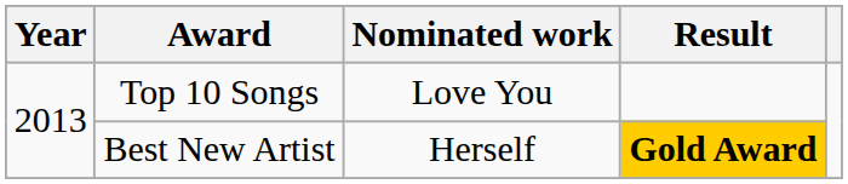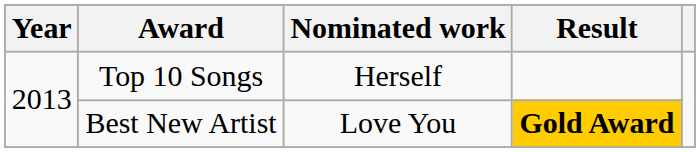 <table class="wikitable">
 <tr>
 <th>Year</th>
 <th>Award</th>
 <th>Nominated work</th>
 <th>Result</th>
 <th class="unsortable"></th>
 </tr>
 <tr align="center">
 <td rowspan="2">2013</td>
 <td>Top 10 Songs</td>
-<td>Love You</td>
+<td>Herself</td>
 <td></td>
 <td rowspan="2"></td>
 </tr>
 <tr align="center">
 <td>Best New Artist</td>
-<td>Herself</td>
+<td>Love You</td>
 <td style="background:#fc0;"><strong><div>Gold Award</div></strong></td>
 </tr>
 </table>
